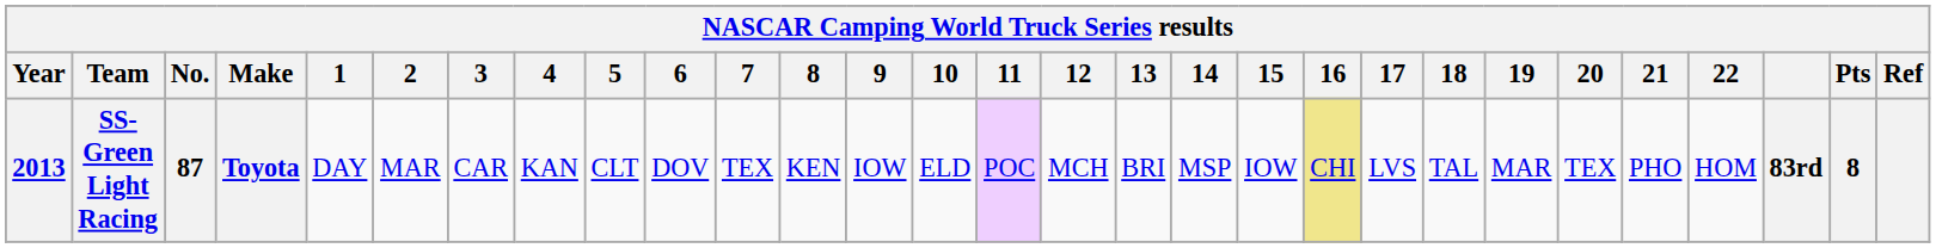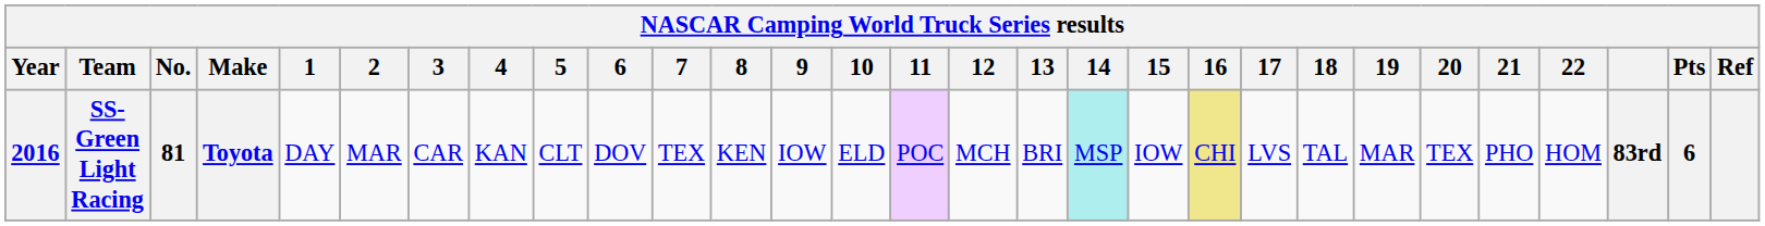 <table class="wikitable" style="text-align:center; font-size:75%">
 <tr>
 <th colspan=45><a href='#'>NASCAR Camping World Truck Series</a> results</th>
 </tr>
 <tr>
 <th>Year</th>
 <th>Team</th>
 <th>No.</th>
 <th>Make</th>
 <th>1</th>
 <th>2</th>
 <th>3</th>
 <th>4</th>
 <th>5</th>
 <th>6</th>
 <th>7</th>
 <th>8</th>
 <th>9</th>
 <th>10</th>
 <th>11</th>
 <th>12</th>
 <th>13</th>
 <th>14</th>
 <th>15</th>
 <th>16</th>
 <th>17</th>
 <th>18</th>
 <th>19</th>
 <th>20</th>
 <th>21</th>
 <th>22</th>
 <th></th>
 <th>Pts</th>
 <th>Ref</th>
 </tr>
 <tr>
-<th><a href='#'>2013</a></th>
+<th><a href='#'>2016</a></th>
 <th><a href='#'>SS-Green Light Racing</a></th>
-<th>87</th>
+<th>81</th>
 <th><a href='#'>Toyota</a></th>
 <td><a href='#'>DAY</a></td>
 <td><a href='#'>MAR</a></td>
 <td><a href='#'>CAR</a></td>
 <td><a href='#'>KAN</a></td>
 <td><a href='#'>CLT</a></td>
 <td><a href='#'>DOV</a></td>
 <td><a href='#'>TEX</a></td>
 <td><a href='#'>KEN</a></td>
 <td><a href='#'>IOW</a></td>
 <td><a href='#'>ELD</a></td>
 <td style="background:#EFCFFF;"><a href='#'>POC</a><br></td>
 <td><a href='#'>MCH</a></td>
 <td><a href='#'>BRI</a></td>
-<td><a href='#'>MSP</a></td>
+<td style="background: paleturquoise;"><a href='#'>MSP</a></td>
 <td><a href='#'>IOW</a></td>
 <td style="background: khaki;"><a href='#'>CHI</a></td>
 <td><a href='#'>LVS</a></td>
 <td><a href='#'>TAL</a></td>
 <td><a href='#'>MAR</a></td>
 <td><a href='#'>TEX</a></td>
 <td><a href='#'>PHO</a></td>
 <td><a href='#'>HOM</a></td>
 <th>83rd</th>
-<th>8</th>
+<th>6</th>
 <th></th>
 </tr>
 </table>
